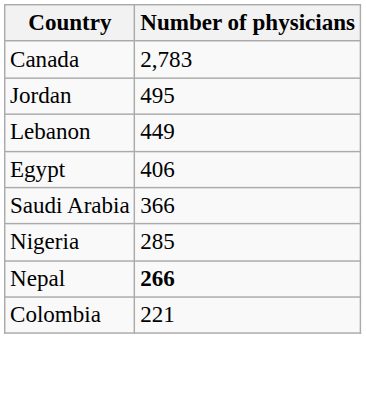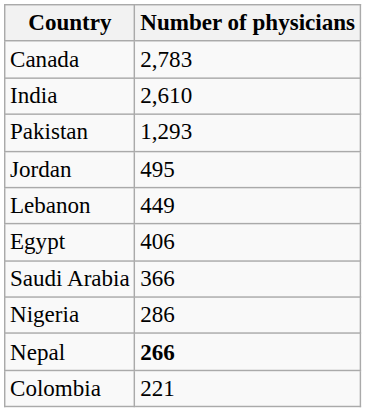 <table class="wikitable">
 <tr>
 <th>Country</th>
 <th>Number of physicians</th>
 </tr>
 <tr>
 <td>Canada</td>
 <td>2,783</td>
+</tr>
+<tr>
+<td>India</td>
+<td>2,610</td>
+</tr>
+<tr>
+<td>Pakistan</td>
+<td>1,293</td>
 </tr>
 <tr>
 <td>Jordan</td>
 <td>495</td>
 </tr>
 <tr>
 <td>Lebanon</td>
 <td>449</td>
 </tr>
 <tr>
 <td>Egypt</td>
 <td>406</td>
 </tr>
 <tr>
 <td>Saudi Arabia</td>
 <td>366</td>
 </tr>
 <tr>
 <td>Nigeria</td>
-<td>285</td>
+<td>286</td>
 </tr>
 <tr>
 <td>Nepal</td>
 <td><strong>266</strong></td>
 </tr>
 <tr>
 <td>Colombia</td>
 <td>221</td>
 </tr>
 </table>
